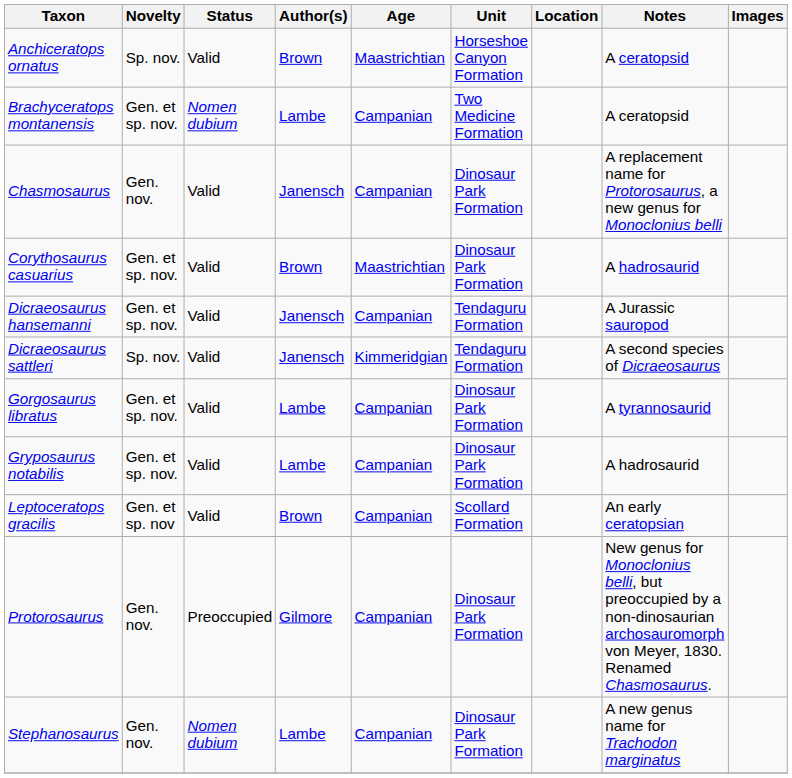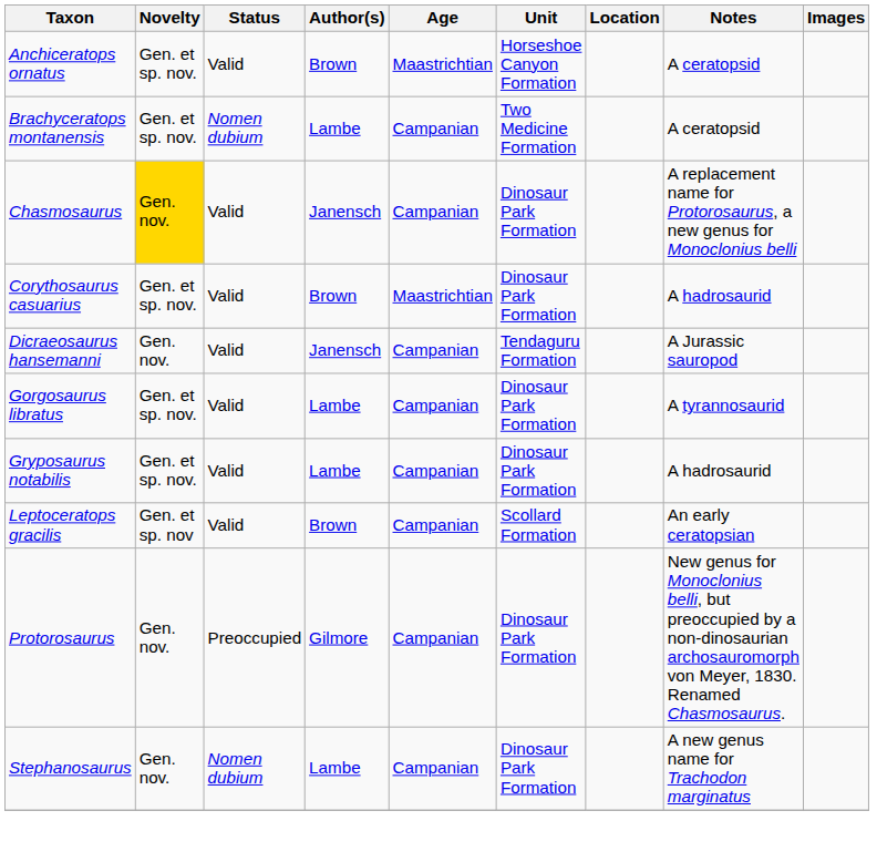 <table class="wikitable sortable" align="center" width="100%">
 <tr>
 <th>Taxon</th>
 <th>Novelty</th>
 <th>Status</th>
 <th>Author(s)</th>
 <th>Age</th>
 <th>Unit</th>
 <th>Location</th>
 <th>Notes</th>
 <th>Images</th>
 </tr>
 <tr>
 <td><em><a href='#'>Anchiceratops ornatus</a></em></td>
-<td>Sp. nov.</td>
+<td>Gen. et sp. nov.</td>
 <td>Valid</td>
 <td><a href='#'>Brown</a></td>
 <td><a href='#'>Maastrichtian</a></td>
 <td><a href='#'>Horseshoe Canyon Formation</a></td>
 <td></td>
 <td>A <a href='#'>ceratopsid</a></td>
 <td></td>
 </tr>
 <tr>
 <td><em><a href='#'>Brachyceratops montanensis</a></em></td>
 <td>Gen. et sp. nov.</td>
 <td><em><a href='#'>Nomen dubium</a></em></td>
 <td><a href='#'>Lambe</a></td>
 <td><a href='#'>Campanian</a></td>
 <td><a href='#'>Two Medicine Formation</a></td>
 <td></td>
 <td>A ceratopsid</td>
 <td></td>
 </tr>
 <tr>
 <td><em><a href='#'>Chasmosaurus</a></em></td>
-<td>Gen. nov.</td>
+<td style="background: gold;">Gen. nov.</td>
 <td>Valid</td>
 <td><a href='#'>Janensch</a></td>
 <td><a href='#'>Campanian</a></td>
 <td><a href='#'>Dinosaur Park Formation</a></td>
 <td></td>
 <td>A replacement name for <em><a href='#'>Protorosaurus</a></em>, a new genus for <em><a href='#'>Monoclonius belli</a></em></td>
 <td></td>
 </tr>
 <tr>
 <td><em><a href='#'>Corythosaurus casuarius</a></em></td>
 <td>Gen. et sp. nov.</td>
 <td>Valid</td>
 <td><a href='#'>Brown</a></td>
 <td><a href='#'>Maastrichtian</a></td>
 <td><a href='#'>Dinosaur Park Formation</a></td>
 <td></td>
 <td>A <a href='#'>hadrosaurid</a></td>
 <td></td>
 </tr>
 <tr>
 <td><em><a href='#'>Dicraeosaurus hansemanni</a></em></td>
-<td>Gen. et sp. nov.</td>
+<td>Gen. nov.</td>
 <td>Valid</td>
 <td><a href='#'>Janensch</a></td>
 <td><a href='#'>Campanian</a></td>
 <td><a href='#'>Tendaguru Formation</a></td>
 <td></td>
 <td>A Jurassic <a href='#'>sauropod</a></td>
-<td></td>
-</tr>
-<tr>
-<td><em><a href='#'>Dicraeosaurus sattleri</a></em></td>
-<td>Sp. nov.</td>
-<td>Valid</td>
-<td><a href='#'>Janensch</a></td>
-<td><a href='#'>Kimmeridgian</a></td>
-<td><a href='#'>Tendaguru Formation</a></td>
-<td></td>
-<td>A second species of <em><a href='#'>Dicraeosaurus</a></em></td>
 <td></td>
 </tr>
 <tr>
 <td><em><a href='#'>Gorgosaurus libratus</a></em></td>
 <td>Gen. et sp. nov.</td>
 <td>Valid</td>
 <td><a href='#'>Lambe</a></td>
 <td><a href='#'>Campanian</a></td>
 <td><a href='#'>Dinosaur Park Formation</a></td>
 <td></td>
 <td>A <a href='#'>tyrannosaurid</a></td>
 <td></td>
 </tr>
 <tr>
 <td><em><a href='#'>Gryposaurus notabilis</a></em></td>
 <td>Gen. et sp. nov.</td>
 <td>Valid</td>
 <td><a href='#'>Lambe</a></td>
 <td><a href='#'>Campanian</a></td>
 <td><a href='#'>Dinosaur Park Formation</a></td>
 <td></td>
 <td>A hadrosaurid</td>
 <td></td>
 </tr>
 <tr>
 <td><em><a href='#'>Leptoceratops gracilis</a></em></td>
 <td>Gen. et sp. nov</td>
 <td>Valid</td>
 <td><a href='#'>Brown</a></td>
 <td><a href='#'>Campanian</a></td>
 <td><a href='#'>Scollard Formation</a></td>
 <td></td>
 <td>An early <a href='#'>ceratopsian</a></td>
 <td></td>
 </tr>
 <tr>
 <td><em><a href='#'>Protorosaurus</a></em></td>
 <td>Gen. nov.</td>
 <td>Preoccupied</td>
 <td><a href='#'>Gilmore</a></td>
 <td><a href='#'>Campanian</a></td>
 <td><a href='#'>Dinosaur Park Formation</a></td>
 <td></td>
 <td>New genus for <em><a href='#'>Monoclonius belli</a></em>, but preoccupied by a non-dinosaurian <a href='#'>archosauromorph</a> von Meyer, 1830. Renamed <em><a href='#'>Chasmosaurus</a></em>.</td>
 <td></td>
 </tr>
 <tr>
 <td><em><a href='#'>Stephanosaurus</a></em></td>
 <td>Gen. nov.</td>
 <td><em><a href='#'>Nomen dubium</a></em></td>
 <td><a href='#'>Lambe</a></td>
 <td><a href='#'>Campanian</a></td>
 <td><a href='#'>Dinosaur Park Formation</a></td>
 <td></td>
 <td>A new genus name for <em><a href='#'>Trachodon marginatus</a></em></td>
 <td></td>
 </tr>
 <tr>
 </tr>
 </table>
